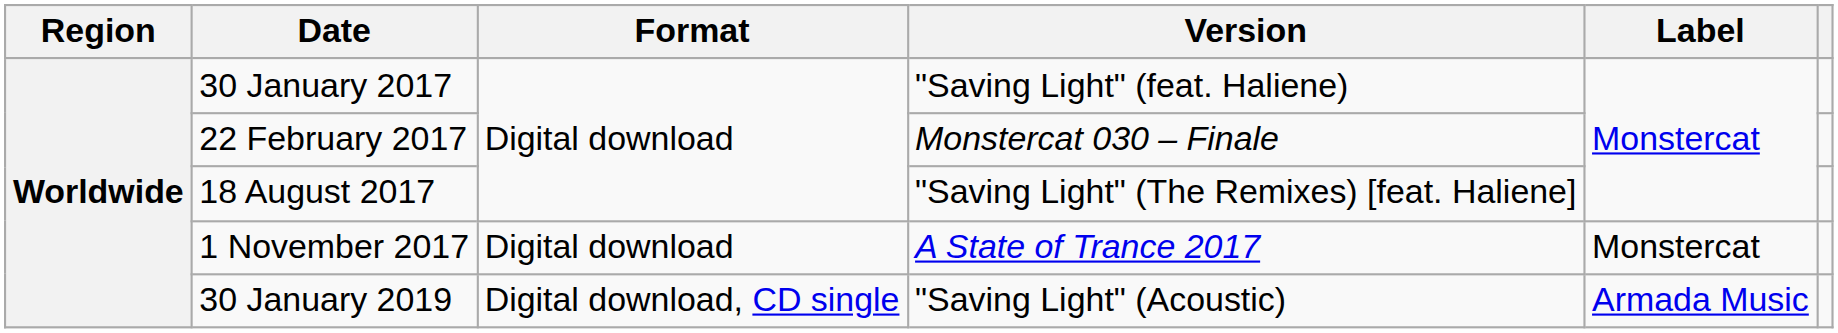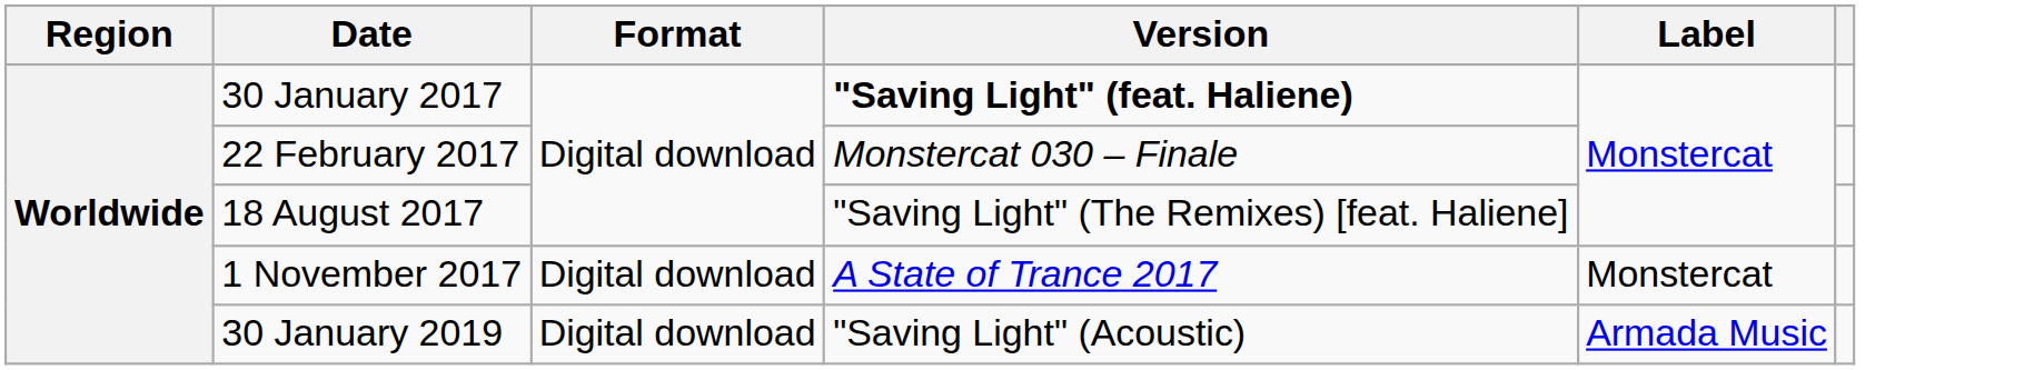 <table class="wikitable plainrowheaders unsortable">
 <tr>
 <th>Region</th>
 <th>Date</th>
 <th>Format</th>
 <th>Version</th>
 <th>Label</th>
 <th></th>
 </tr>
 <tr>
 <th rowspan="5" scope="row">Worldwide</th>
 <td>30 January 2017</td>
 <td rowspan="3">Digital download</td>
-<td>"Saving Light" (feat. Haliene)</td>
+<td><strong>"Saving Light" (feat. Haliene)</strong></td>
 <td rowspan="3"><a href='#'>Monstercat</a></td>
 <td style="text-align:center;"></td>
 </tr>
 <tr>
 <td>22 February 2017</td>
 <td><em>Monstercat 030 – Finale</em></td>
 <td style="text-align:center;"></td>
 </tr>
 <tr>
 <td>18 August 2017</td>
 <td>"Saving Light" (The Remixes) [feat. Haliene]</td>
 <td style="text-align:center;"></td>
 </tr>
 <tr>
 <td>1 November 2017</td>
 <td>Digital download</td>
 <td><em><a href='#'>A State of Trance 2017</a></em></td>
 <td>Monstercat</td>
 <td style="text-align:center;"></td>
 </tr>
 <tr>
 <td>30 January 2019</td>
-<td>Digital download, <a href='#'>CD single</a></td>
+<td>Digital download</td>
 <td>"Saving Light" (Acoustic)</td>
 <td><a href='#'>Armada Music</a></td>
 <td style="text-align:center;"></td>
 </tr>
 </table>
